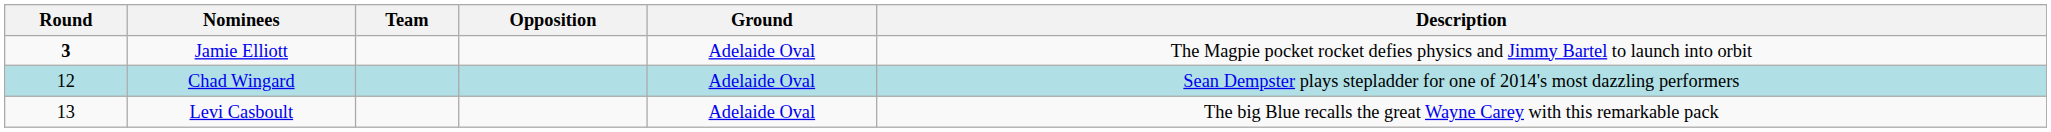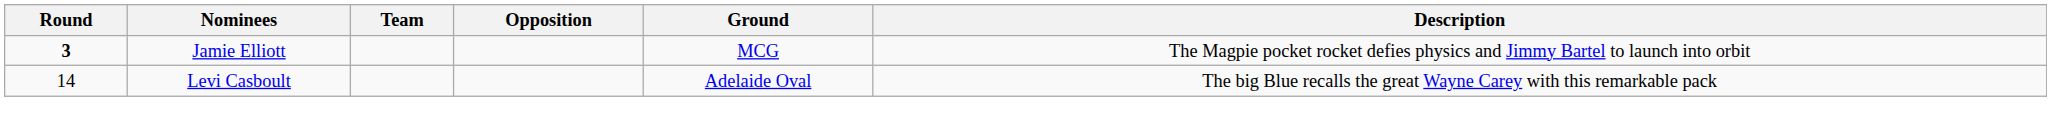 <table class="wikitable" style="font-size:89%; text-align:center; width:100%;">
 <tr>
 <th>Round</th>
 <th>Nominees</th>
 <th>Team</th>
 <th>Opposition</th>
 <th>Ground</th>
 <th>Description</th>
 </tr>
 <tr>
 <td><strong>3</strong></td>
 <td><a href='#'>Jamie Elliott</a></td>
 <td></td>
 <td></td>
-<td><a href='#'>Adelaide Oval</a></td>
+<td><a href='#'>MCG</a></td>
 <td>The Magpie pocket rocket defies physics and <a href='#'>Jimmy Bartel</a> to launch into orbit</td>
 </tr>
-<tr style="background:#b0e0e6;">
-<td>12</td>
-<td><a href='#'>Chad Wingard</a></td>
-<td></td>
-<td></td>
-<td><a href='#'>Adelaide Oval</a></td>
-<td><a href='#'>Sean Dempster</a> plays stepladder for one of 2014's most dazzling performers</td>
-</tr>
 <tr>
-<td>13</td>
+<td>14</td>
 <td><a href='#'>Levi Casboult</a></td>
 <td></td>
 <td></td>
 <td><a href='#'>Adelaide Oval</a></td>
 <td>The big Blue recalls the great <a href='#'>Wayne Carey</a> with this remarkable pack</td>
 </tr>
 </table>
